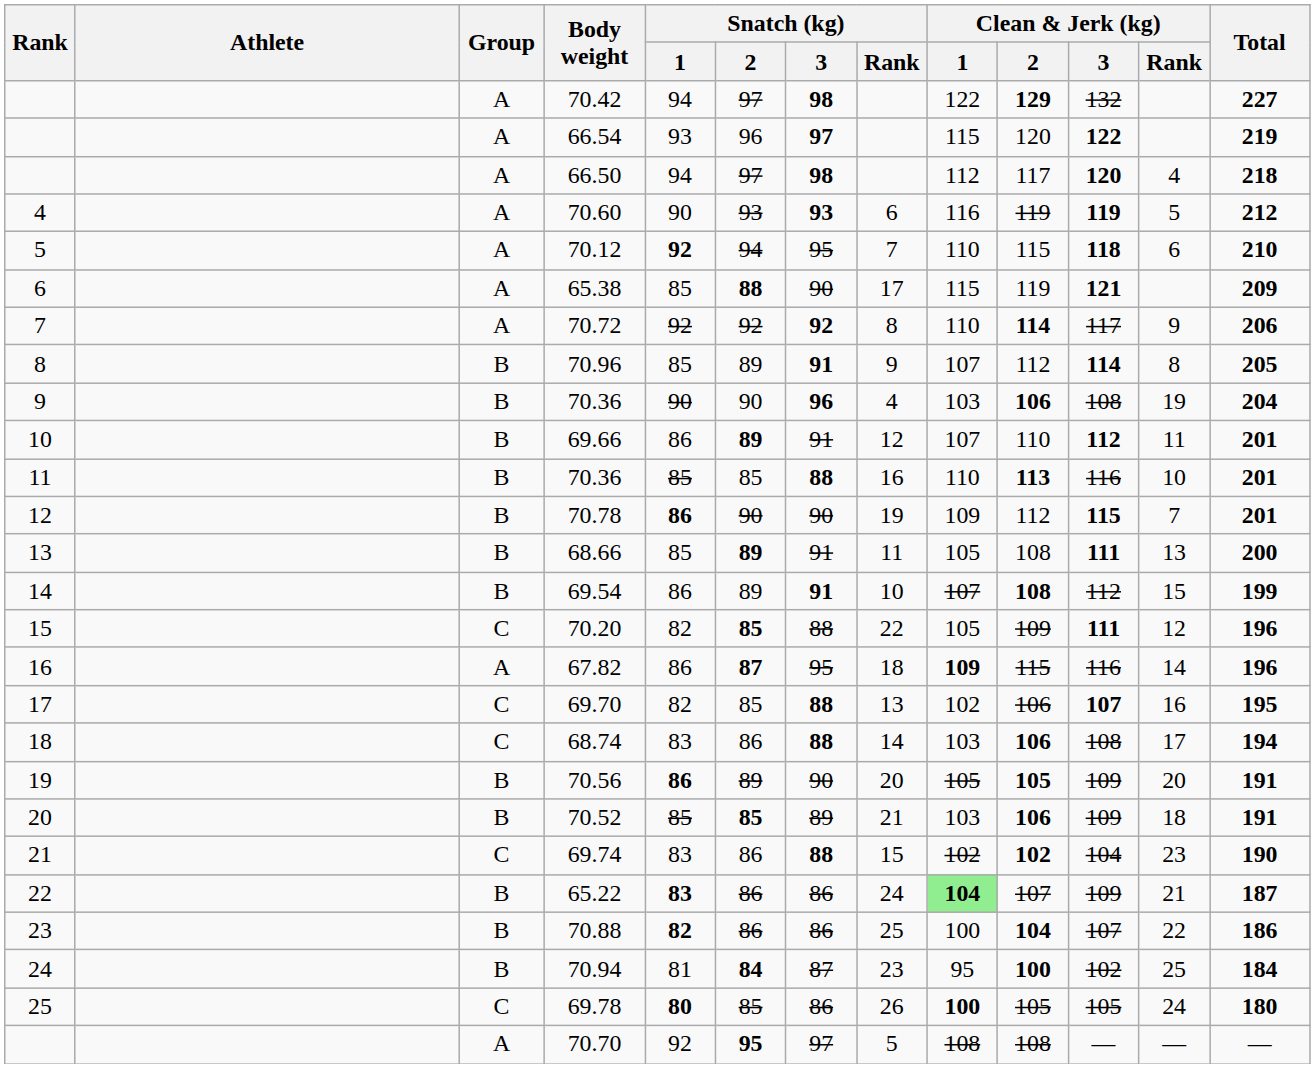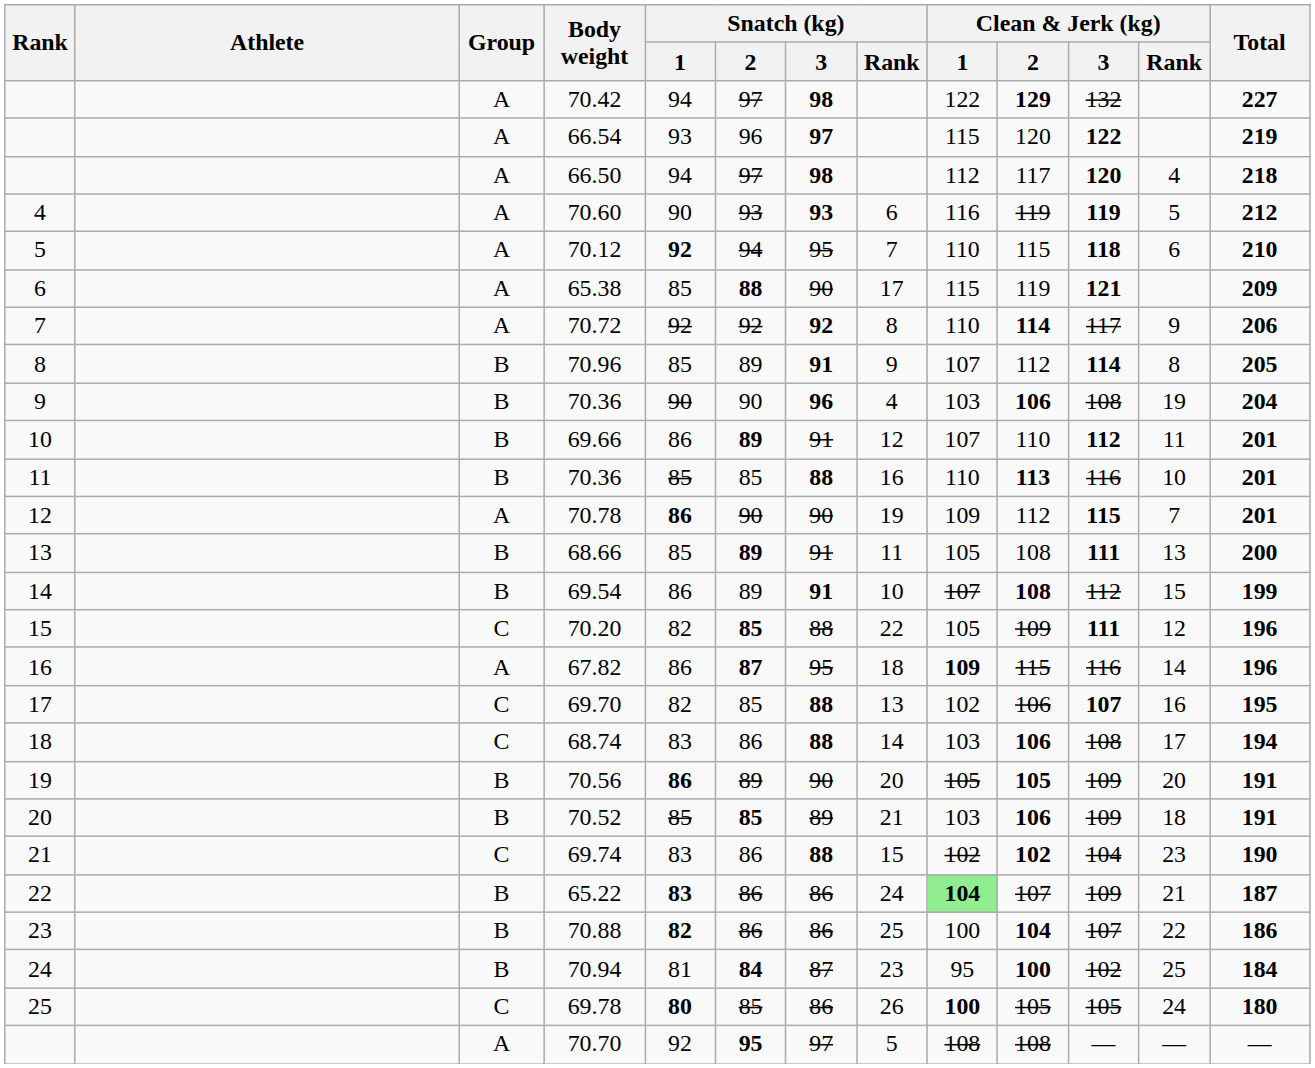 <table class = "wikitable" style="text-align:center;">
 <tr>
 <th rowspan=2 width=40>Rank</th>
 <th rowspan=2 width=250>Athlete</th>
 <th rowspan=2 width=50>Group</th>
 <th rowspan=2 width=60>Body weight</th>
 <th colspan=4>Snatch (kg)</th>
 <th colspan=4>Clean & Jerk (kg)</th>
 <th rowspan=2 width=60>Total</th>
 </tr>
 <tr>
 <th width=40>1</th>
 <th width=40>2</th>
 <th width=40>3</th>
 <th width=40>Rank</th>
 <th width=40>1</th>
 <th width=40>2</th>
 <th width=40>3</th>
 <th width=40>Rank</th>
 </tr>
 <tr>
 <td></td>
 <td align=left></td>
 <td>A</td>
 <td>70.42</td>
 <td>94</td>
 <td><s>97</s></td>
 <td><strong>98</strong></td>
 <td></td>
 <td>122</td>
 <td><strong>129</strong></td>
 <td><s>132</s></td>
 <td></td>
 <td><strong>227</strong></td>
 </tr>
 <tr>
 <td></td>
 <td align=left></td>
 <td>A</td>
 <td>66.54</td>
 <td>93</td>
 <td>96</td>
 <td><strong>97</strong></td>
 <td></td>
 <td>115</td>
 <td>120</td>
 <td><strong>122</strong></td>
 <td></td>
 <td><strong>219</strong></td>
 </tr>
 <tr>
 <td></td>
 <td align=left></td>
 <td>A</td>
 <td>66.50</td>
 <td>94</td>
 <td><s>97</s></td>
 <td><strong>98</strong></td>
 <td></td>
 <td>112</td>
 <td>117</td>
 <td><strong>120</strong></td>
 <td>4</td>
 <td><strong>218</strong></td>
 </tr>
 <tr>
 <td>4</td>
 <td align=left></td>
 <td>A</td>
 <td>70.60</td>
 <td>90</td>
 <td><s>93</s></td>
 <td><strong>93</strong></td>
 <td>6</td>
 <td>116</td>
 <td><s>119</s></td>
 <td><strong>119</strong></td>
 <td>5</td>
 <td><strong>212</strong></td>
 </tr>
 <tr>
 <td>5</td>
 <td align=left></td>
 <td>A</td>
 <td>70.12</td>
 <td><strong>92</strong></td>
 <td><s>94</s></td>
 <td><s>95</s></td>
 <td>7</td>
 <td>110</td>
 <td>115</td>
 <td><strong>118</strong></td>
 <td>6</td>
 <td><strong>210</strong></td>
 </tr>
 <tr>
 <td>6</td>
 <td align=left></td>
 <td>A</td>
 <td>65.38</td>
 <td>85</td>
 <td><strong>88</strong></td>
 <td><s>90</s></td>
 <td>17</td>
 <td>115</td>
 <td>119</td>
 <td><strong>121</strong></td>
 <td></td>
 <td><strong>209</strong></td>
 </tr>
 <tr>
 <td>7</td>
 <td align=left></td>
 <td>A</td>
 <td>70.72</td>
 <td><s>92</s></td>
 <td><s>92</s></td>
 <td><strong>92</strong></td>
 <td>8</td>
 <td>110</td>
 <td><strong>114</strong></td>
 <td><s>117</s></td>
 <td>9</td>
 <td><strong>206</strong></td>
 </tr>
 <tr>
 <td>8</td>
 <td align=left></td>
 <td>B</td>
 <td>70.96</td>
 <td>85</td>
 <td>89</td>
 <td><strong>91</strong></td>
 <td>9</td>
 <td>107</td>
 <td>112</td>
 <td><strong>114</strong></td>
 <td>8</td>
 <td><strong>205</strong></td>
 </tr>
 <tr>
 <td>9</td>
 <td align=left></td>
 <td>B</td>
 <td>70.36</td>
 <td><s>90</s></td>
 <td>90</td>
 <td><strong>96</strong></td>
 <td>4</td>
 <td>103</td>
 <td><strong>106</strong></td>
 <td><s>108</s></td>
 <td>19</td>
 <td><strong>204</strong></td>
 </tr>
 <tr>
 <td>10</td>
 <td align=left></td>
 <td>B</td>
 <td>69.66</td>
 <td>86</td>
 <td><strong>89</strong></td>
 <td><s>91</s></td>
 <td>12</td>
 <td>107</td>
 <td>110</td>
 <td><strong>112</strong></td>
 <td>11</td>
 <td><strong>201</strong></td>
 </tr>
 <tr>
 <td>11</td>
 <td align=left></td>
 <td>B</td>
 <td>70.36</td>
 <td><s>85</s></td>
 <td>85</td>
 <td><strong>88</strong></td>
 <td>16</td>
 <td>110</td>
 <td><strong>113</strong></td>
 <td><s>116</s></td>
 <td>10</td>
 <td><strong>201</strong></td>
 </tr>
 <tr>
 <td>12</td>
 <td align=left></td>
-<td>B</td>
+<td>A</td>
 <td>70.78</td>
 <td><strong>86</strong></td>
 <td><s>90</s></td>
 <td><s>90</s></td>
 <td>19</td>
 <td>109</td>
 <td>112</td>
 <td><strong>115</strong></td>
 <td>7</td>
 <td><strong>201</strong></td>
 </tr>
 <tr>
 <td>13</td>
 <td align=left></td>
 <td>B</td>
 <td>68.66</td>
 <td>85</td>
 <td><strong>89</strong></td>
 <td><s>91</s></td>
 <td>11</td>
 <td>105</td>
 <td>108</td>
 <td><strong>111</strong></td>
 <td>13</td>
 <td><strong>200</strong></td>
 </tr>
 <tr>
 <td>14</td>
 <td align=left></td>
 <td>B</td>
 <td>69.54</td>
 <td>86</td>
 <td>89</td>
 <td><strong>91</strong></td>
 <td>10</td>
 <td><s>107</s></td>
 <td><strong>108</strong></td>
 <td><s>112</s></td>
 <td>15</td>
 <td><strong>199</strong></td>
 </tr>
 <tr>
 <td>15</td>
 <td align=left></td>
 <td>C</td>
 <td>70.20</td>
 <td>82</td>
 <td><strong>85</strong></td>
 <td><s>88</s></td>
 <td>22</td>
 <td>105</td>
 <td><s>109</s></td>
 <td><strong>111</strong></td>
 <td>12</td>
 <td><strong>196</strong></td>
 </tr>
 <tr>
 <td>16</td>
 <td align=left></td>
 <td>A</td>
 <td>67.82</td>
 <td>86</td>
 <td><strong>87</strong></td>
 <td><s>95</s></td>
 <td>18</td>
 <td><strong>109</strong></td>
 <td><s>115</s></td>
 <td><s>116</s></td>
 <td>14</td>
 <td><strong>196</strong></td>
 </tr>
 <tr>
 <td>17</td>
 <td align=left></td>
 <td>C</td>
 <td>69.70</td>
 <td>82</td>
 <td>85</td>
 <td><strong>88</strong></td>
 <td>13</td>
 <td>102</td>
 <td><s>106</s></td>
 <td><strong>107</strong></td>
 <td>16</td>
 <td><strong>195</strong></td>
 </tr>
 <tr>
 <td>18</td>
 <td align=left></td>
 <td>C</td>
 <td>68.74</td>
 <td>83</td>
 <td>86</td>
 <td><strong>88</strong></td>
 <td>14</td>
 <td>103</td>
 <td><strong>106</strong></td>
 <td><s>108</s></td>
 <td>17</td>
 <td><strong>194</strong></td>
 </tr>
 <tr>
 <td>19</td>
 <td align=left></td>
 <td>B</td>
 <td>70.56</td>
 <td><strong>86</strong></td>
 <td><s>89</s></td>
 <td><s>90</s></td>
 <td>20</td>
 <td><s>105</s></td>
 <td><strong>105</strong></td>
 <td><s>109</s></td>
 <td>20</td>
 <td><strong>191</strong></td>
 </tr>
 <tr>
 <td>20</td>
 <td align=left></td>
 <td>B</td>
 <td>70.52</td>
 <td><s>85</s></td>
 <td><strong>85</strong></td>
 <td><s>89</s></td>
 <td>21</td>
 <td>103</td>
 <td><strong>106</strong></td>
 <td><s>109</s></td>
 <td>18</td>
 <td><strong>191</strong></td>
 </tr>
 <tr>
 <td>21</td>
 <td align=left></td>
 <td>C</td>
 <td>69.74</td>
 <td>83</td>
 <td>86</td>
 <td><strong>88</strong></td>
 <td>15</td>
 <td><s>102</s></td>
 <td><strong>102</strong></td>
 <td><s>104</s></td>
 <td>23</td>
 <td><strong>190</strong></td>
 </tr>
 <tr>
 <td>22</td>
 <td align=left></td>
 <td>B</td>
 <td>65.22</td>
 <td><strong>83</strong></td>
 <td><s>86</s></td>
 <td><s>86</s></td>
 <td>24</td>
 <td style="background: lightgreen;"><strong>104</strong></td>
 <td><s>107</s></td>
 <td><s>109</s></td>
 <td>21</td>
 <td><strong>187</strong></td>
 </tr>
 <tr>
 <td>23</td>
 <td align=left></td>
 <td>B</td>
 <td>70.88</td>
 <td><strong>82</strong></td>
 <td><s>86</s></td>
 <td><s>86</s></td>
 <td>25</td>
 <td>100</td>
 <td><strong>104</strong></td>
 <td><s>107</s></td>
 <td>22</td>
 <td><strong>186</strong></td>
 </tr>
 <tr>
 <td>24</td>
 <td align=left></td>
 <td>B</td>
 <td>70.94</td>
 <td>81</td>
 <td><strong>84</strong></td>
 <td><s>87</s></td>
 <td>23</td>
 <td>95</td>
 <td><strong>100</strong></td>
 <td><s>102</s></td>
 <td>25</td>
 <td><strong>184</strong></td>
 </tr>
 <tr>
 <td>25</td>
 <td align=left></td>
 <td>C</td>
 <td>69.78</td>
 <td><strong>80</strong></td>
 <td><s>85</s></td>
 <td><s>86</s></td>
 <td>26</td>
 <td><strong>100</strong></td>
 <td><s>105</s></td>
 <td><s>105</s></td>
 <td>24</td>
 <td><strong>180</strong></td>
 </tr>
 <tr>
 <td></td>
 <td align=left></td>
 <td>A</td>
 <td>70.70</td>
 <td>92</td>
 <td><strong>95</strong></td>
 <td><s>97</s></td>
 <td>5</td>
 <td><s>108</s></td>
 <td><s>108</s></td>
 <td>—</td>
 <td>—</td>
 <td>—</td>
 </tr>
 </table>
